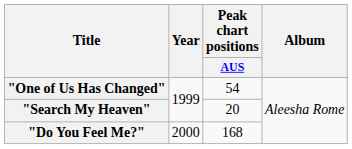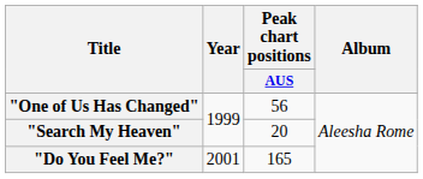 <table class="wikitable plainrowheaders" style="text-align:center">
 <tr>
 <th scope="col" rowspan="2">Title</th>
 <th scope="col" rowspan="2">Year</th>
 <th scope="col" colspan="1">Peak chart positions</th>
 <th scope="col" rowspan="2">Album</th>
 </tr>
 <tr>
 <th scope="col" style="width:3em; font-size:85%"><a href='#'>AUS</a><br></th>
 </tr>
 <tr>
 <th scope="row">"One of Us Has Changed"</th>
 <td rowspan="2">1999</td>
-<td>54</td>
+<td>56</td>
 <td rowspan="3"><em>Aleesha Rome</em></td>
 </tr>
 <tr>
 <th scope="row">"Search My Heaven"</th>
 <td>20</td>
 </tr>
 <tr>
 <th scope="row">"Do You Feel Me?"</th>
-<td>2000</td>
-<td>168</td>
+<td>2001</td>
+<td>165</td>
 </tr>
 </table>
